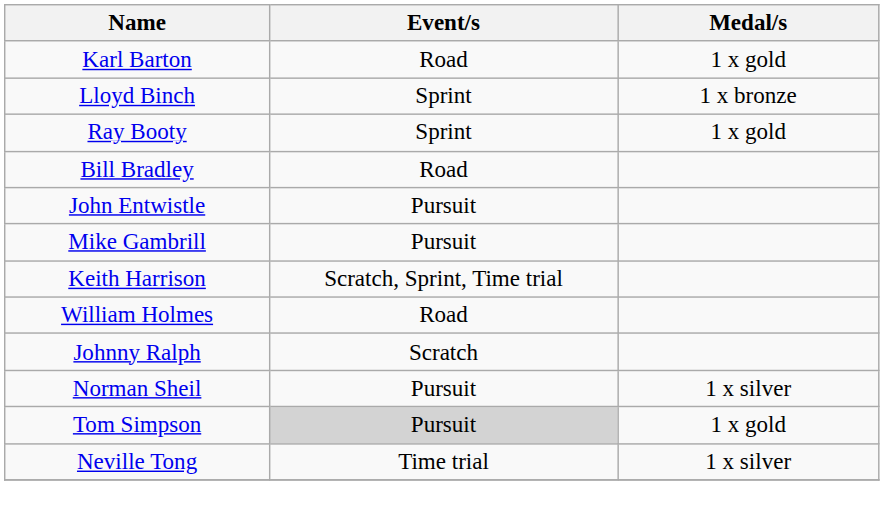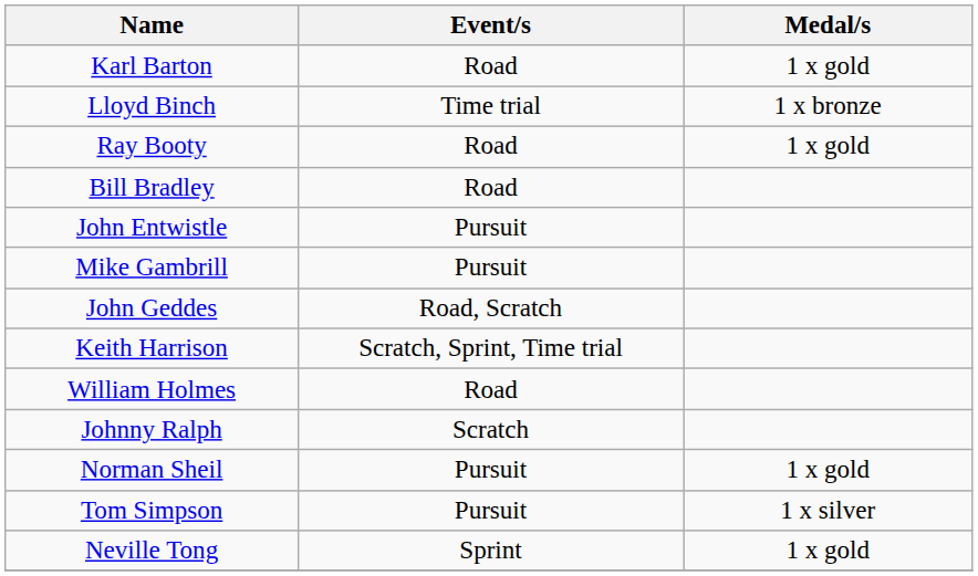 <table class="wikitable" style="text-align: center">
 <tr>
 <th width=250>Name</th>
 <th width=350>Event/s</th>
 <th width=250>Medal/s</th>
 </tr>
 <tr>
 <td><a href='#'>Karl Barton</a></td>
 <td>Road</td>
 <td>1 x gold</td>
 </tr>
 <tr>
 <td><a href='#'>Lloyd Binch</a></td>
-<td>Sprint</td>
+<td>Time trial</td>
 <td>1 x bronze</td>
 </tr>
 <tr>
 <td><a href='#'>Ray Booty</a></td>
-<td>Sprint</td>
+<td>Road</td>
 <td>1 x gold</td>
 </tr>
 <tr>
 <td><a href='#'>Bill Bradley</a></td>
 <td>Road</td>
 <td></td>
 </tr>
 <tr>
 <td><a href='#'>John Entwistle</a></td>
 <td>Pursuit</td>
 <td></td>
 </tr>
 <tr>
 <td><a href='#'>Mike Gambrill</a></td>
 <td>Pursuit</td>
+<td></td>
+</tr>
+<tr>
+<td><a href='#'>John Geddes</a></td>
+<td>Road, Scratch</td>
 <td></td>
 </tr>
 <tr>
 <td><a href='#'>Keith Harrison</a></td>
 <td>Scratch, Sprint, Time trial</td>
 <td></td>
 </tr>
 <tr>
 <td><a href='#'>William Holmes</a></td>
 <td>Road</td>
 <td></td>
 </tr>
 <tr>
 <td><a href='#'>Johnny Ralph</a></td>
 <td>Scratch</td>
 <td></td>
 </tr>
 <tr>
 <td><a href='#'>Norman Sheil</a></td>
 <td>Pursuit</td>
+<td>1 x gold</td>
+</tr>
+<tr>
+<td><a href='#'>Tom Simpson</a></td>
+<td>Pursuit</td>
 <td>1 x silver</td>
 </tr>
 <tr>
-<td><a href='#'>Tom Simpson</a></td>
-<td style="background: lightgrey;">Pursuit</td>
+<td><a href='#'>Neville Tong</a></td>
+<td>Sprint</td>
 <td>1 x gold</td>
-</tr>
-<tr>
-<td><a href='#'>Neville Tong</a></td>
-<td>Time trial</td>
-<td>1 x silver</td>
 </tr>
 <tr>
 </tr>
 </table>
